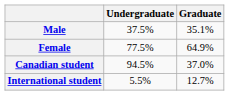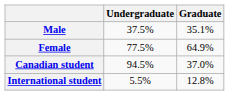 <table style="text-align:center; float:right; font-size:85%; margin-left:2em; margin:10px" class="wikitable">
 <tr>
 <th></th>
 <th>Undergraduate</th>
 <th>Graduate</th>
 </tr>
 <tr>
 <th><a href='#'>Male</a></th>
 <td>37.5%</td>
 <td>35.1%</td>
 </tr>
 <tr>
 <th><a href='#'>Female</a></th>
 <td>77.5%</td>
 <td>64.9%</td>
 </tr>
 <tr>
 <th><a href='#'>Canadian student</a></th>
 <td>94.5%</td>
 <td>37.0%</td>
 </tr>
 <tr>
 <th><a href='#'>International student</a></th>
 <td>5.5%</td>
-<td>12.7%</td>
+<td>12.8%</td>
 </tr>
 </table>
